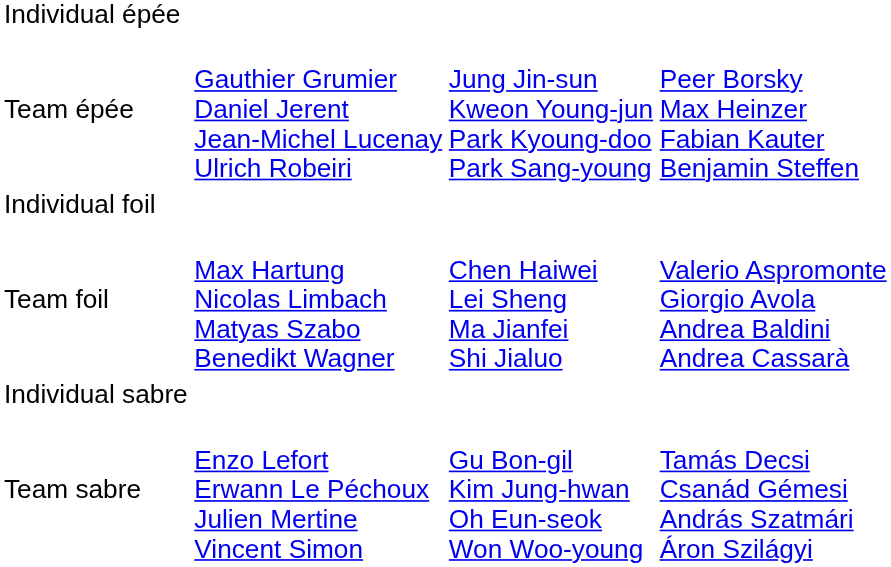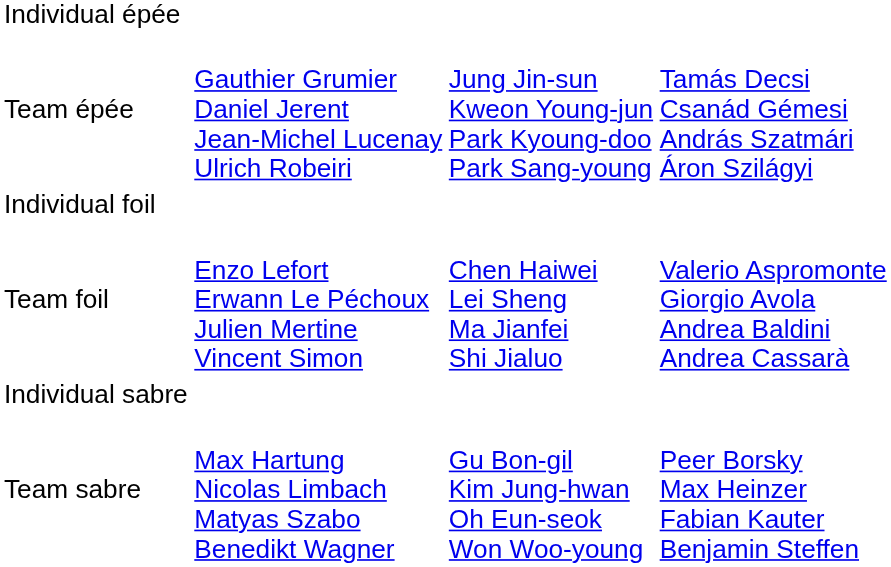 <table>
 <tr>
 <td>Individual épée<br></td>
 <td></td>
 <td></td>
 <td><br></td>
 </tr>
 <tr>
 <td>Team épée<br></td>
 <td><br><a href='#'>Gauthier Grumier</a><br><a href='#'>Daniel Jerent</a><br><a href='#'>Jean-Michel Lucenay</a><br><a href='#'>Ulrich Robeiri</a></td>
 <td><br><a href='#'>Jung Jin-sun</a><br><a href='#'>Kweon Young-jun</a><br><a href='#'>Park Kyoung-doo</a><br><a href='#'>Park Sang-young</a></td>
-<td><br><a href='#'>Peer Borsky</a><br><a href='#'>Max Heinzer</a><br><a href='#'>Fabian Kauter</a><br><a href='#'>Benjamin Steffen</a></td>
+<td><br><a href='#'>Tamás Decsi</a><br><a href='#'>Csanád Gémesi</a><br><a href='#'>András Szatmári</a><br><a href='#'>Áron Szilágyi</a></td>
 </tr>
 <tr>
 <td>Individual foil<br></td>
 <td></td>
 <td></td>
 <td><br></td>
 </tr>
 <tr>
 <td>Team foil<br></td>
-<td><br><a href='#'>Max Hartung</a><br><a href='#'>Nicolas Limbach</a><br><a href='#'>Matyas Szabo</a><br><a href='#'>Benedikt Wagner</a></td>
+<td><br><a href='#'>Enzo Lefort</a><br><a href='#'>Erwann Le Péchoux</a><br><a href='#'>Julien Mertine</a><br><a href='#'>Vincent Simon</a></td>
 <td><br><a href='#'>Chen Haiwei</a><br><a href='#'>Lei Sheng</a><br><a href='#'>Ma Jianfei</a><br><a href='#'>Shi Jialuo</a></td>
 <td><br><a href='#'>Valerio Aspromonte</a><br><a href='#'>Giorgio Avola</a><br><a href='#'>Andrea Baldini</a><br><a href='#'>Andrea Cassarà</a></td>
 </tr>
 <tr>
 <td>Individual sabre<br></td>
 <td></td>
 <td></td>
 <td><br></td>
 </tr>
 <tr>
 <td>Team sabre<br></td>
-<td><br><a href='#'>Enzo Lefort</a><br><a href='#'>Erwann Le Péchoux</a><br><a href='#'>Julien Mertine</a><br><a href='#'>Vincent Simon</a></td>
+<td><br><a href='#'>Max Hartung</a><br><a href='#'>Nicolas Limbach</a><br><a href='#'>Matyas Szabo</a><br><a href='#'>Benedikt Wagner</a></td>
 <td><br><a href='#'>Gu Bon-gil</a><br><a href='#'>Kim Jung-hwan</a><br><a href='#'>Oh Eun-seok</a><br><a href='#'>Won Woo-young</a></td>
-<td><br><a href='#'>Tamás Decsi</a><br><a href='#'>Csanád Gémesi</a><br><a href='#'>András Szatmári</a><br><a href='#'>Áron Szilágyi</a></td>
+<td><br><a href='#'>Peer Borsky</a><br><a href='#'>Max Heinzer</a><br><a href='#'>Fabian Kauter</a><br><a href='#'>Benjamin Steffen</a></td>
 </tr>
 </table>
